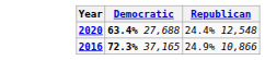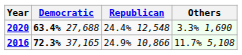 <table class="wikitable" style="float:right; font-size:95%;">
 <tr>
 <th style="text-align:center;">Year</th>
 <th style="text-align:center;"><a href='#'>Democratic</a></th>
 <th style="text-align:center;"><a href='#'>Republican</a></th>
+<th style="text-align:center;">Others</th>
 </tr>
 <tr>
 <td style="text-align:center;" ><strong><a href='#'>2020</a></strong></td>
 <td style="text-align:center;" ><strong>63.4%</strong> <em>27,688</em></td>
 <td style="text-align:center;" >24.4% <em>12,548</em></td>
+<td style="text-align:center; background:honeyDew;">3.3% <em>1,690</em></td>
 </tr>
 <tr>
 <td style="text-align:center;" ><strong><a href='#'>2016</a></strong></td>
 <td style="text-align:center;" ><strong>72.3%</strong> <em>37,165</em></td>
 <td style="text-align:center;" >24.9% <em>10,866</em></td>
+<td style="text-align:center; background:honeyDew;">11.7% <em>5,108</em></td>
 </tr>
 </table>
